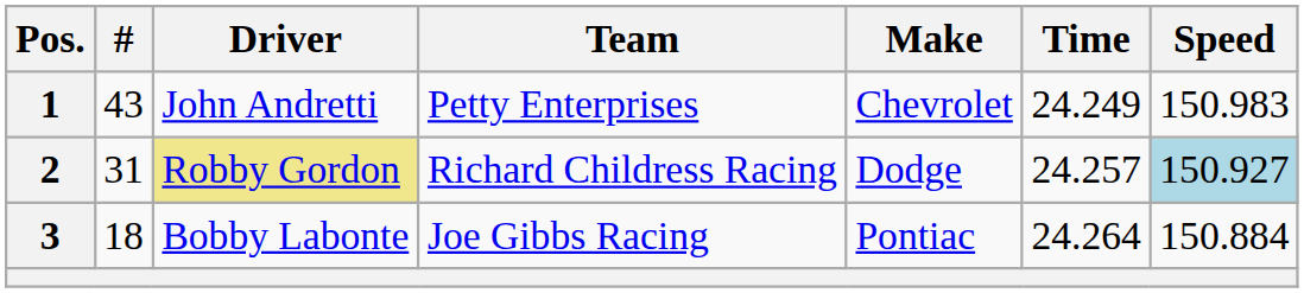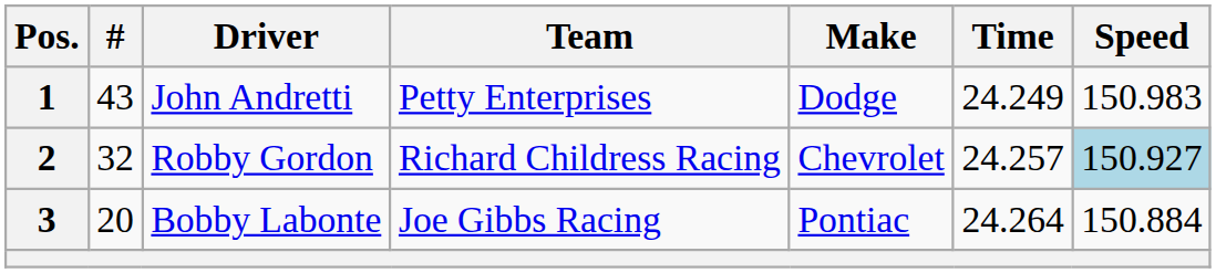 <table class="wikitable" style="font-size:95%">
 <tr>
 <th>Pos.</th>
 <th>#</th>
 <th>Driver</th>
 <th>Team</th>
 <th>Make</th>
 <th>Time</th>
 <th>Speed</th>
 </tr>
 <tr>
 <th>1</th>
 <td>43</td>
 <td><a href='#'>John Andretti</a></td>
 <td><a href='#'>Petty Enterprises</a></td>
-<td><a href='#'>Chevrolet</a></td>
+<td><a href='#'>Dodge</a></td>
 <td>24.249</td>
 <td>150.983</td>
 </tr>
 <tr>
 <th>2</th>
-<td>31</td>
-<td style="background: khaki;"><a href='#'>Robby Gordon</a></td>
+<td>32</td>
+<td><a href='#'>Robby Gordon</a></td>
 <td><a href='#'>Richard Childress Racing</a></td>
-<td><a href='#'>Dodge</a></td>
+<td><a href='#'>Chevrolet</a></td>
 <td>24.257</td>
 <td style="background: lightblue;">150.927</td>
 </tr>
 <tr>
 <th>3</th>
-<td>18</td>
+<td>20</td>
 <td><a href='#'>Bobby Labonte</a></td>
 <td><a href='#'>Joe Gibbs Racing</a></td>
 <td><a href='#'>Pontiac</a></td>
 <td>24.264</td>
 <td>150.884</td>
 </tr>
 <tr>
 <th colspan="7"></th>
 </tr>
 </table>
